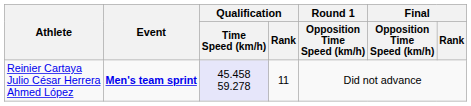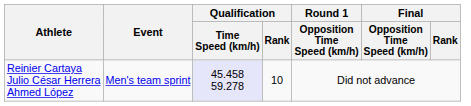 <table class="wikitable" style="font-size:90%">
 <tr>
 <th rowspan="2">Athlete</th>
 <th rowspan="2">Event</th>
 <th colspan=2>Qualification</th>
 <th>Round 1</th>
 <th colspan=2>Final</th>
 </tr>
 <tr style="font-size:95%">
 <th>Time<br>Speed (km/h)</th>
 <th>Rank</th>
 <th>Opposition<br>Time<br>Speed (km/h)</th>
 <th>Opposition<br>Time<br>Speed (km/h)</th>
 <th>Rank</th>
 </tr>
 <tr align=center>
 <td align=left><a href='#'>Reinier Cartaya</a><br><a href='#'>Julio César Herrera</a><br><a href='#'>Ahmed López</a></td>
-<td align=left><strong><a href='#'>Men's team sprint</a></strong></td>
+<td align=left><a href='#'>Men's team sprint</a></td>
 <td style="background: lavender;">45.458<br>59.278</td>
-<td>11</td>
+<td>10</td>
 <td colspan=3>Did not advance</td>
 </tr>
 </table>
